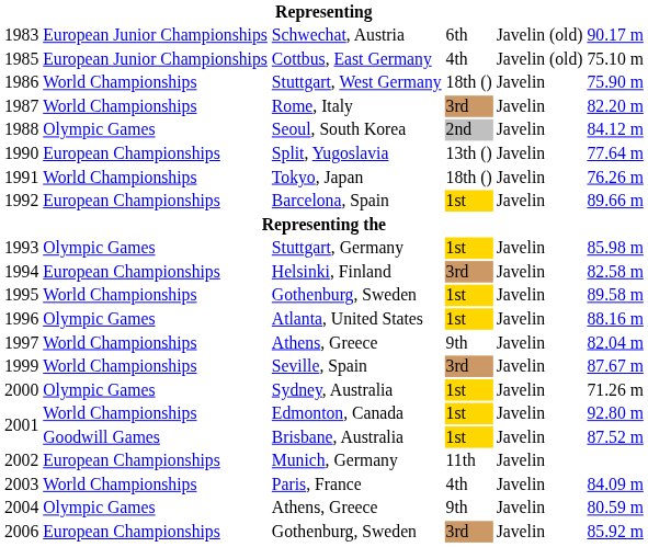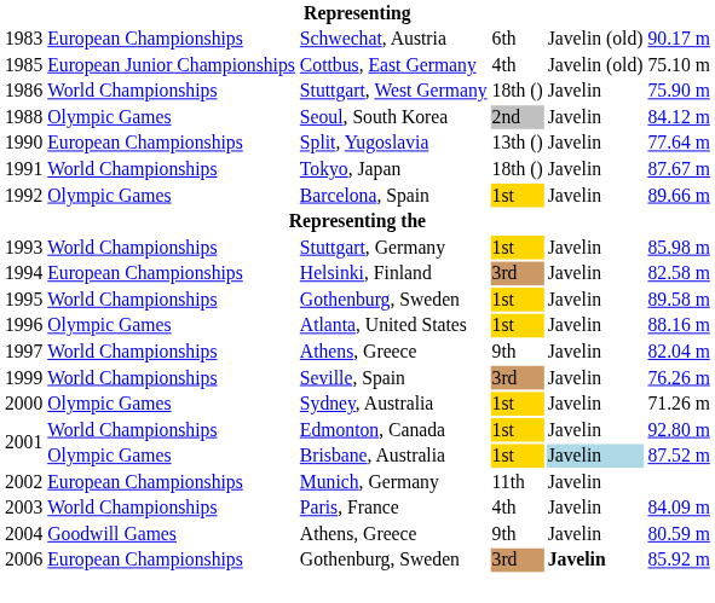 <table>
 <tr>
 <th colspan=6>Representing </th>
 </tr>
 <tr>
 <td>1983</td>
-<td><a href='#'>European Junior Championships</a></td>
+<td><a href='#'>European Championships</a></td>
 <td><a href='#'>Schwechat</a>, Austria</td>
 <td>6th</td>
 <td>Javelin (old)</td>
 <td><a href='#'>90.17 m</a></td>
 </tr>
 <tr>
 <td>1985</td>
 <td><a href='#'>European Junior Championships</a></td>
 <td><a href='#'>Cottbus</a>, <a href='#'>East Germany</a></td>
 <td>4th</td>
 <td>Javelin (old)</td>
 <td>75.10 m</td>
 </tr>
 <tr>
 <td>1986</td>
 <td><a href='#'>World Championships</a></td>
 <td><a href='#'>Stuttgart</a>, <a href='#'>West Germany</a></td>
 <td>18th ()</td>
 <td>Javelin</td>
 <td><a href='#'>75.90 m</a></td>
-</tr>
-<tr>
-<td>1987</td>
-<td><a href='#'>World Championships</a></td>
-<td><a href='#'>Rome</a>, Italy</td>
-<td bgcolor=cc9966>3rd</td>
-<td>Javelin</td>
-<td><a href='#'>82.20 m</a></td>
 </tr>
 <tr>
 <td>1988</td>
 <td><a href='#'>Olympic Games</a></td>
 <td><a href='#'>Seoul</a>, South Korea</td>
 <td bgcolor=silver>2nd</td>
 <td>Javelin</td>
 <td><a href='#'>84.12 m</a></td>
 </tr>
 <tr>
 <td>1990</td>
 <td><a href='#'>European Championships</a></td>
 <td><a href='#'>Split</a>, <a href='#'>Yugoslavia</a></td>
 <td>13th ()</td>
 <td>Javelin</td>
 <td><a href='#'>77.64 m</a></td>
 </tr>
 <tr>
 <td>1991</td>
 <td><a href='#'>World Championships</a></td>
 <td><a href='#'>Tokyo</a>, Japan</td>
 <td>18th ()</td>
 <td>Javelin</td>
-<td><a href='#'>76.26 m</a></td>
+<td><a href='#'>87.67 m</a></td>
 </tr>
 <tr>
 <td>1992</td>
-<td><a href='#'>European Championships</a></td>
+<td><a href='#'>Olympic Games</a></td>
 <td><a href='#'>Barcelona</a>, Spain</td>
 <td bgcolor=gold>1st</td>
 <td>Javelin</td>
 <td><a href='#'>89.66 m</a></td>
 </tr>
 <tr>
 <th colspan=6>Representing the </th>
 </tr>
 <tr>
 <td>1993</td>
-<td><a href='#'>Olympic Games</a></td>
+<td><a href='#'>World Championships</a></td>
 <td><a href='#'>Stuttgart</a>, Germany</td>
 <td bgcolor=gold>1st</td>
 <td>Javelin</td>
 <td><a href='#'>85.98 m</a></td>
 </tr>
 <tr>
 <td>1994</td>
 <td><a href='#'>European Championships</a></td>
 <td><a href='#'>Helsinki</a>, Finland</td>
 <td bgcolor=cc9966>3rd</td>
 <td>Javelin</td>
 <td><a href='#'>82.58 m</a></td>
 </tr>
 <tr>
 <td>1995</td>
 <td><a href='#'>World Championships</a></td>
 <td><a href='#'>Gothenburg</a>, Sweden</td>
 <td bgcolor=gold>1st</td>
 <td>Javelin</td>
 <td><a href='#'>89.58 m</a></td>
 </tr>
 <tr>
 <td>1996</td>
 <td><a href='#'>Olympic Games</a></td>
 <td><a href='#'>Atlanta</a>, United States</td>
 <td bgcolor=gold>1st</td>
 <td>Javelin</td>
 <td><a href='#'>88.16 m</a></td>
 </tr>
 <tr>
 <td>1997</td>
 <td><a href='#'>World Championships</a></td>
 <td><a href='#'>Athens</a>, Greece</td>
 <td>9th</td>
 <td>Javelin</td>
 <td><a href='#'>82.04 m</a></td>
 </tr>
 <tr>
 <td>1999</td>
 <td><a href='#'>World Championships</a></td>
 <td><a href='#'>Seville</a>, Spain</td>
 <td bgcolor=cc9966>3rd</td>
 <td>Javelin</td>
-<td><a href='#'>87.67 m</a></td>
+<td><a href='#'>76.26 m</a></td>
 </tr>
 <tr>
 <td>2000</td>
 <td><a href='#'>Olympic Games</a></td>
 <td><a href='#'>Sydney</a>, Australia</td>
 <td bgcolor=gold>1st</td>
 <td>Javelin</td>
 <td>71.26 m</td>
 </tr>
 <tr>
 <td rowspan=2>2001</td>
 <td><a href='#'>World Championships</a></td>
 <td><a href='#'>Edmonton</a>, Canada</td>
 <td bgcolor=gold>1st</td>
 <td>Javelin</td>
 <td><a href='#'>92.80 m</a></td>
 </tr>
 <tr>
-<td><a href='#'>Goodwill Games</a></td>
+<td><a href='#'>Olympic Games</a></td>
 <td><a href='#'>Brisbane</a>, Australia</td>
 <td bgcolor=gold>1st</td>
-<td>Javelin</td>
+<td style="background: lightblue;">Javelin</td>
 <td><a href='#'>87.52 m</a></td>
 </tr>
 <tr>
 <td>2002</td>
 <td><a href='#'>European Championships</a></td>
 <td><a href='#'>Munich</a>, Germany</td>
 <td>11th</td>
 <td>Javelin</td>
 <td><a href='#'></a></td>
 </tr>
 <tr>
 <td>2003</td>
 <td><a href='#'>World Championships</a></td>
 <td><a href='#'>Paris</a>, France</td>
 <td>4th</td>
 <td>Javelin</td>
 <td><a href='#'>84.09 m</a></td>
 </tr>
 <tr>
 <td>2004</td>
-<td><a href='#'>Olympic Games</a></td>
+<td><a href='#'>Goodwill Games</a></td>
 <td>Athens, Greece</td>
 <td>9th</td>
 <td>Javelin</td>
 <td><a href='#'>80.59 m</a></td>
 </tr>
 <tr>
 <td>2006</td>
 <td><a href='#'>European Championships</a></td>
 <td>Gothenburg, Sweden</td>
 <td bgcolor=cc9966>3rd</td>
-<td>Javelin</td>
+<td><strong>Javelin</strong></td>
 <td><a href='#'>85.92 m</a></td>
 </tr>
 </table>
